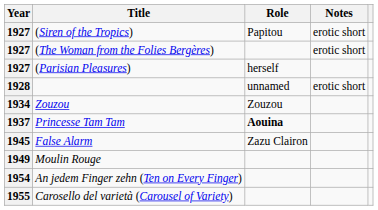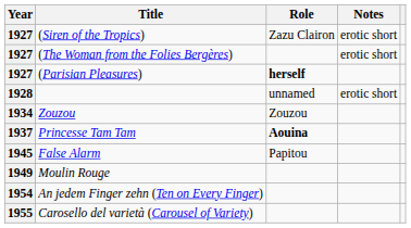 <table class="wikitable sortable">
 <tr>
 <th scope="col">Year</th>
 <th scope="col">Title</th>
 <th scope="col">Role</th>
 <th scope="col" class="unsortable">Notes</th>
 <th scope="col" class="unsortable"></th>
 </tr>
 <tr>
 <th scope=row>1927</th>
 <td> (<em><a href='#'>Siren of the Tropics</a></em>)</td>
-<td>Papitou</td>
+<td>Zazu Clairon</td>
 <td>erotic short</td>
 <td align="center"></td>
 </tr>
 <tr>
 <th scope=row>1927</th>
 <td> (<em><a href='#'>The Woman from the Folies Bergères</a></em>)</td>
 <td></td>
 <td>erotic short</td>
 <td align="center"></td>
 </tr>
 <tr>
 <th scope=row>1927</th>
 <td> (<em><a href='#'>Parisian Pleasures</a></em>)</td>
-<td>herself</td>
+<td><strong>herself</strong></td>
 <td></td>
 <td align="center"></td>
 </tr>
 <tr>
 <th scope=row>1928</th>
 <td></td>
 <td>unnamed</td>
 <td>erotic short</td>
 <td align="center"></td>
 </tr>
 <tr>
 <th scope=row>1934</th>
 <td><em><a href='#'>Zouzou</a></em></td>
 <td>Zouzou</td>
 <td></td>
 <td align="center"></td>
 </tr>
 <tr>
 <th scope=row>1937</th>
 <td><em><a href='#'>Princesse Tam Tam</a></em></td>
 <td><strong>Aouina</strong></td>
 <td></td>
 <td align="center"></td>
 </tr>
 <tr>
 <th scope=row>1945</th>
 <td><em><a href='#'>False Alarm</a></em></td>
-<td>Zazu Clairon</td>
+<td>Papitou</td>
 <td></td>
 <td align="center"></td>
 </tr>
 <tr>
 <th scope=row>1949</th>
 <td><em>Moulin Rouge</em></td>
 <td></td>
 <td></td>
 <td align="center"></td>
 </tr>
 <tr>
 <th scope=row>1954</th>
 <td><em>An jedem Finger zehn</em> (<em><a href='#'>Ten on Every Finger</a></em>)</td>
 <td></td>
 <td></td>
 <td align="center"></td>
 </tr>
 <tr>
 <th scope=row>1955</th>
 <td><em>Carosello del varietà</em> (<em><a href='#'>Carousel of Variety</a></em>)</td>
 <td></td>
 <td></td>
 <td align="center"></td>
 </tr>
 </table>
